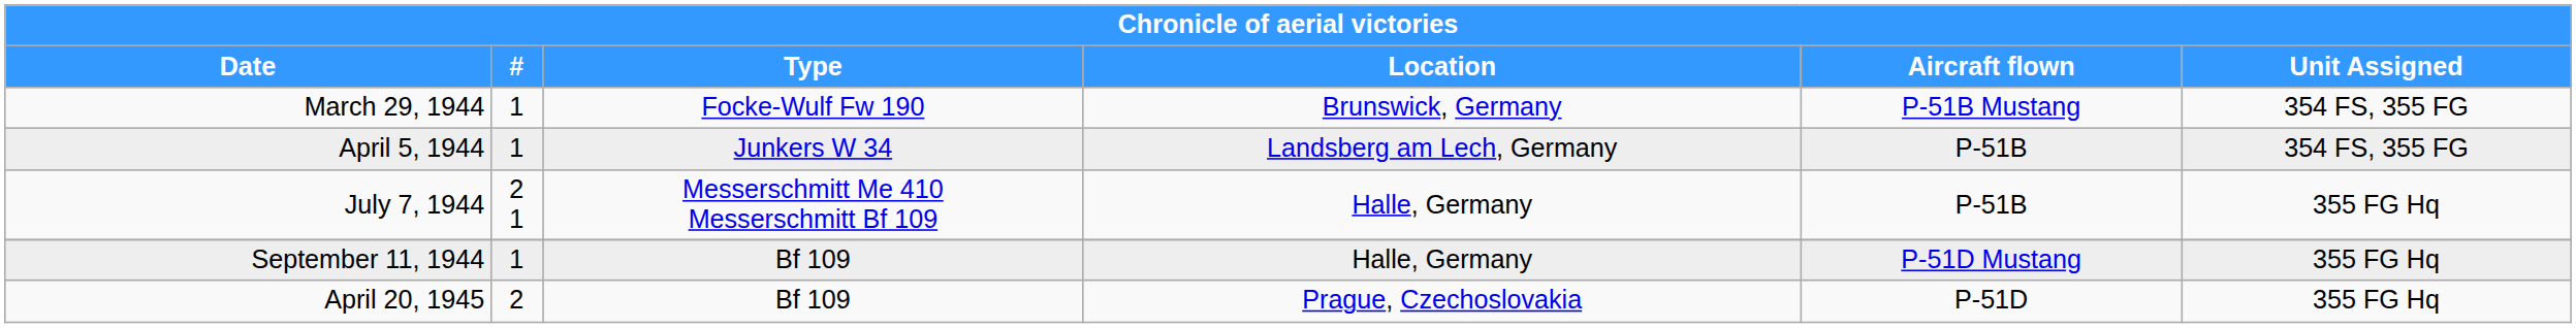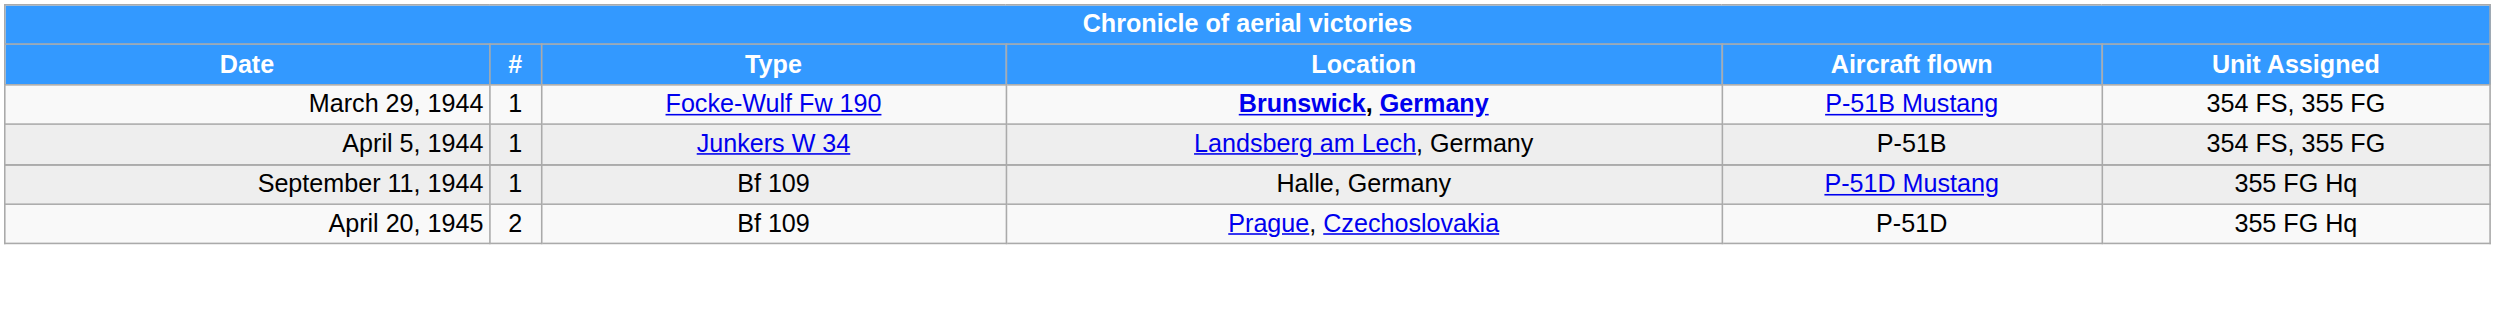 <table class="wikitable plainrowheaders collapsible collapsed" style="margin-left: auto; margin-right: auto; border: none; text-align:right; width: 100%;">
 <tr style="color:white;">
 <th colspan="6" style="background-color: #3399ff">Chronicle of aerial victories</th>
 </tr>
 <tr style="color:white;">
 <th style="background-color: #3399ff">Date</th>
 <th style="background-color: #3399ff">#</th>
 <th style="background-color: #3399ff">Type</th>
 <th style="background-color: #3399ff">Location</th>
 <th style="background-color: #3399ff">Aircraft flown</th>
 <th style="background-color: #3399ff">Unit Assigned</th>
 </tr>
 <tr>
 <td>March 29, 1944</td>
 <td align=center>1</td>
 <td align=center><a href='#'>Focke-Wulf Fw 190</a></td>
-<td align=center><a href='#'>Brunswick</a>, <a href='#'>Germany</a></td>
+<td align=center><strong><a href='#'>Brunswick</a>, <a href='#'>Germany</a></strong></td>
 <td align=center><a href='#'>P-51B Mustang</a></td>
 <td align=center>354 FS, 355 FG</td>
 </tr>
 <tr style="background:#eee;">
 <td>April 5, 1944</td>
 <td align=center>1</td>
 <td align=center><a href='#'>Junkers W 34</a></td>
 <td align=center><a href='#'>Landsberg am Lech</a>, Germany</td>
 <td align=center>P-51B</td>
 <td align=center>354 FS, 355 FG</td>
-</tr>
-<tr>
-<td>July 7, 1944</td>
-<td align=center>2<br>1</td>
-<td align=center><a href='#'>Messerschmitt Me 410</a><br><a href='#'>Messerschmitt Bf 109</a></td>
-<td align=center><a href='#'>Halle</a>, Germany</td>
-<td align=center>P-51B</td>
-<td align=center>355 FG Hq</td>
 </tr>
 <tr>
 </tr>
 <tr style="background:#eee;">
 <td>September 11, 1944</td>
 <td align=center>1</td>
 <td align=center>Bf 109</td>
 <td align=center>Halle, Germany</td>
 <td align=center><a href='#'>P-51D Mustang</a></td>
 <td align=center>355 FG Hq</td>
 </tr>
 <tr>
 <td>April 20, 1945</td>
 <td align=center>2</td>
 <td align=center>Bf 109</td>
 <td align=center><a href='#'>Prague</a>, <a href='#'>Czechoslovakia</a></td>
 <td align=center>P-51D</td>
 <td align=center>355 FG Hq</td>
 </tr>
 </table>
